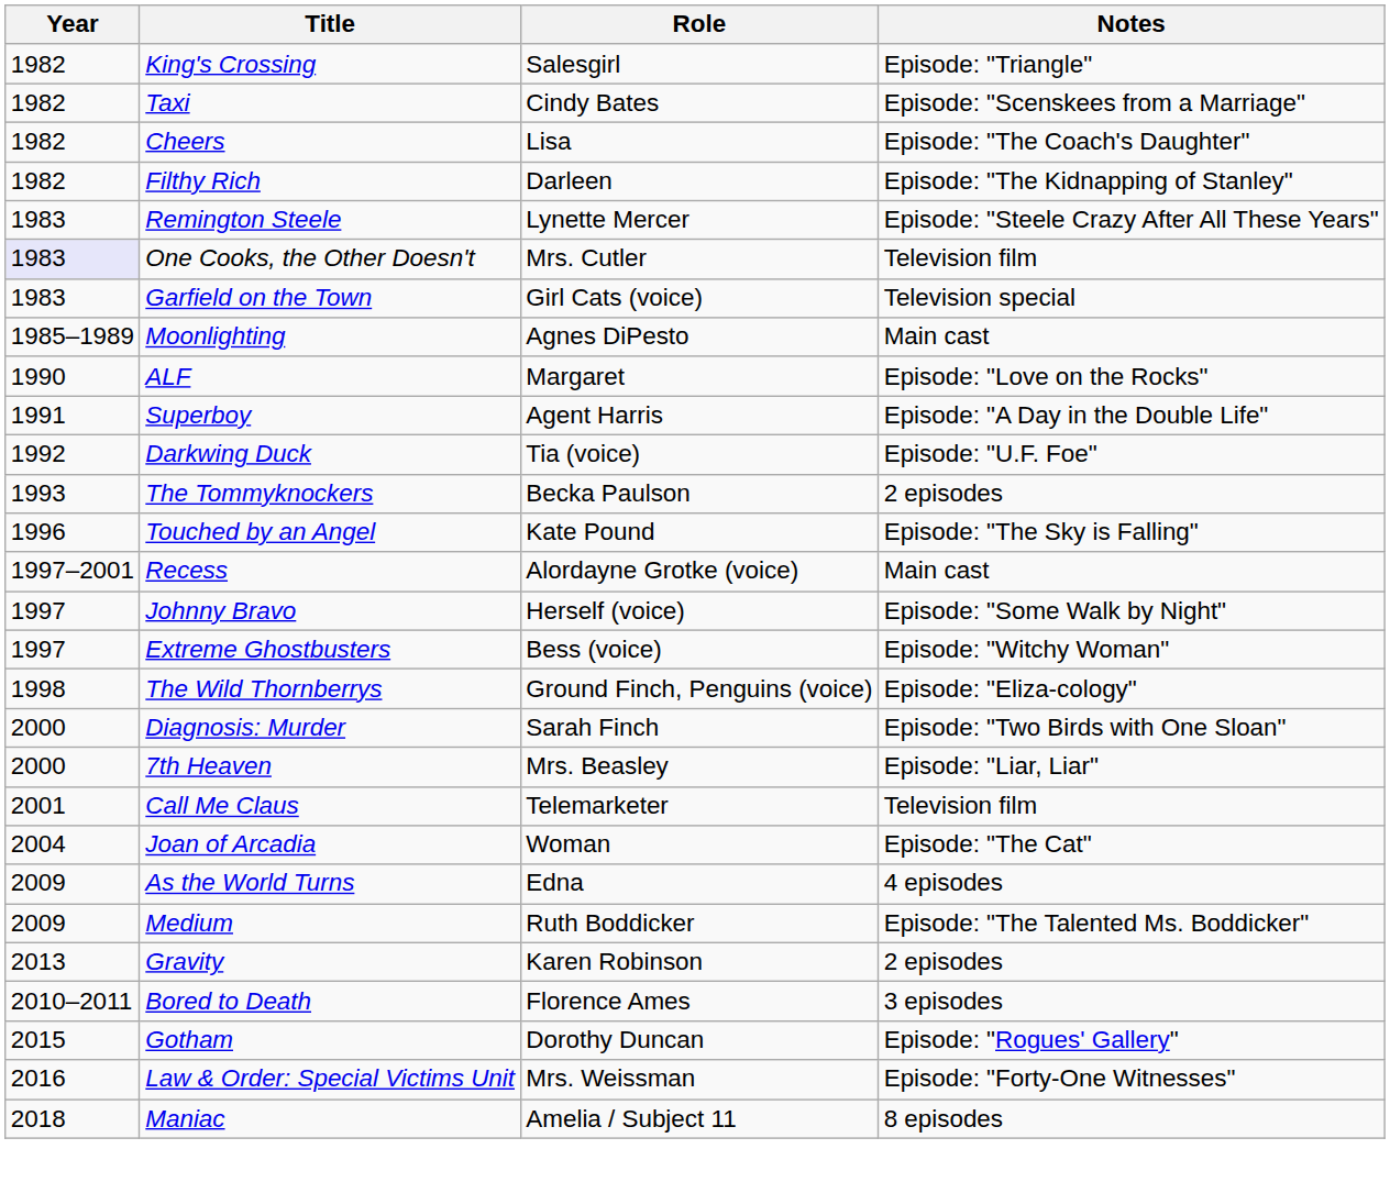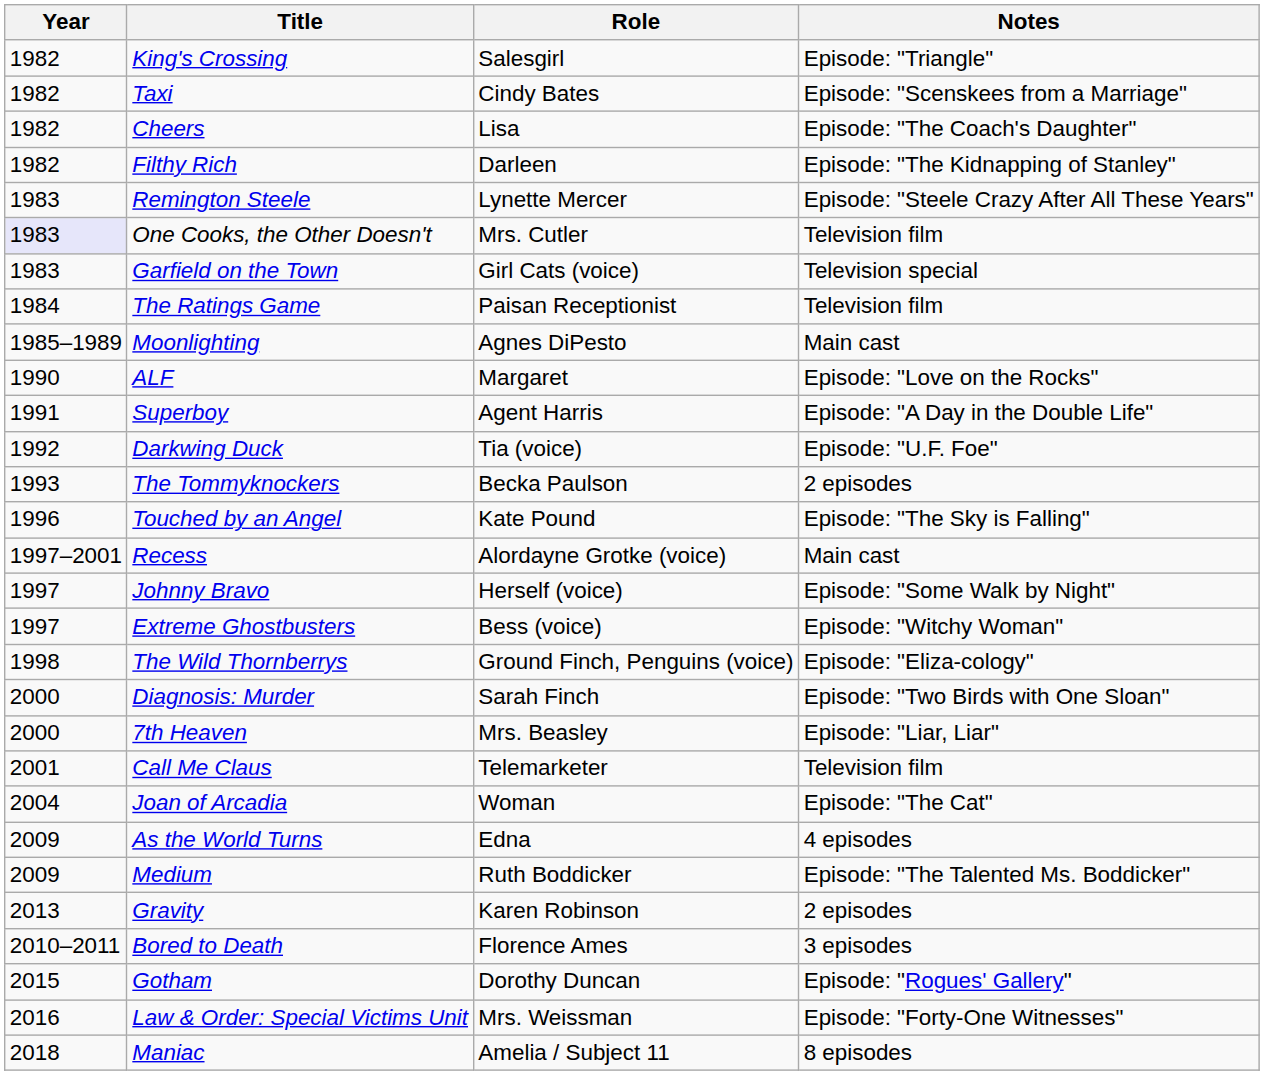 <table class="wikitable sortable">
 <tr>
 <th>Year</th>
 <th>Title</th>
 <th>Role</th>
 <th>Notes</th>
 </tr>
 <tr>
 <td>1982</td>
 <td><em><a href='#'>King's Crossing</a></em></td>
 <td>Salesgirl</td>
 <td>Episode: "Triangle"</td>
 </tr>
 <tr>
 <td>1982</td>
 <td><em><a href='#'>Taxi</a></em></td>
 <td>Cindy Bates</td>
 <td>Episode: "Scenskees from a Marriage"</td>
 </tr>
 <tr>
 <td>1982</td>
 <td><em><a href='#'>Cheers</a></em></td>
 <td>Lisa</td>
 <td>Episode: "The Coach's Daughter"</td>
 </tr>
 <tr>
 <td>1982</td>
 <td><em><a href='#'>Filthy Rich</a></em></td>
 <td>Darleen</td>
 <td>Episode: "The Kidnapping of Stanley"</td>
 </tr>
 <tr>
 <td>1983</td>
 <td><em><a href='#'>Remington Steele</a></em></td>
 <td>Lynette Mercer</td>
 <td>Episode: "Steele Crazy After All These Years"</td>
 </tr>
 <tr>
 <td style="background: lavender;">1983</td>
 <td><em>One Cooks, the Other Doesn't</em></td>
 <td>Mrs. Cutler</td>
 <td>Television film</td>
 </tr>
 <tr>
 <td>1983</td>
 <td><em><a href='#'>Garfield on the Town</a></em></td>
 <td>Girl Cats (voice)</td>
 <td>Television special</td>
+</tr>
+<tr>
+<td>1984</td>
+<td><em><a href='#'>The Ratings Game</a></em></td>
+<td>Paisan Receptionist</td>
+<td>Television film</td>
 </tr>
 <tr>
 <td>1985–1989</td>
 <td><em><a href='#'>Moonlighting</a></em></td>
 <td>Agnes DiPesto</td>
 <td>Main cast</td>
 </tr>
 <tr>
 <td>1990</td>
 <td><em><a href='#'>ALF</a></em></td>
 <td>Margaret</td>
 <td>Episode: "Love on the Rocks"</td>
 </tr>
 <tr>
 <td>1991</td>
 <td><em><a href='#'>Superboy</a></em></td>
 <td>Agent Harris</td>
 <td>Episode: "A Day in the Double Life"</td>
 </tr>
 <tr>
 <td>1992</td>
 <td><em><a href='#'>Darkwing Duck</a></em></td>
 <td>Tia (voice)</td>
 <td>Episode: "U.F. Foe"</td>
 </tr>
 <tr>
 <td>1993</td>
 <td><em><a href='#'>The Tommyknockers</a></em></td>
 <td>Becka Paulson</td>
 <td>2 episodes</td>
 </tr>
 <tr>
 <td>1996</td>
 <td><em><a href='#'>Touched by an Angel</a></em></td>
 <td>Kate Pound</td>
 <td>Episode: "The Sky is Falling"</td>
 </tr>
 <tr>
 <td>1997–2001</td>
 <td><em><a href='#'>Recess</a></em></td>
 <td>Alordayne Grotke (voice)</td>
 <td>Main cast</td>
 </tr>
 <tr>
 <td>1997</td>
 <td><em><a href='#'>Johnny Bravo</a></em></td>
 <td>Herself (voice)</td>
 <td>Episode: "Some Walk by Night"</td>
 </tr>
 <tr>
 <td>1997</td>
 <td><em><a href='#'>Extreme Ghostbusters</a></em></td>
 <td>Bess (voice)</td>
 <td>Episode: "Witchy Woman"</td>
 </tr>
 <tr>
 <td>1998</td>
 <td><em><a href='#'>The Wild Thornberrys</a></em></td>
 <td>Ground Finch, Penguins (voice)</td>
 <td>Episode: "Eliza-cology"</td>
 </tr>
 <tr>
 <td>2000</td>
 <td><em><a href='#'>Diagnosis: Murder</a></em></td>
 <td>Sarah Finch</td>
 <td>Episode: "Two Birds with One Sloan"</td>
 </tr>
 <tr>
 <td>2000</td>
 <td><em><a href='#'>7th Heaven</a></em></td>
 <td>Mrs. Beasley</td>
 <td>Episode: "Liar, Liar"</td>
 </tr>
 <tr>
 <td>2001</td>
 <td><em><a href='#'>Call Me Claus</a></em></td>
 <td>Telemarketer</td>
 <td>Television film</td>
 </tr>
 <tr>
 <td>2004</td>
 <td><em><a href='#'>Joan of Arcadia</a></em></td>
 <td>Woman</td>
 <td>Episode: "The Cat"</td>
 </tr>
 <tr>
 <td>2009</td>
 <td><em><a href='#'>As the World Turns</a></em></td>
 <td>Edna</td>
 <td>4 episodes</td>
 </tr>
 <tr>
 <td>2009</td>
 <td><em><a href='#'>Medium</a></em></td>
 <td>Ruth Boddicker</td>
 <td>Episode: "The Talented Ms. Boddicker"</td>
 </tr>
 <tr>
 <td>2013</td>
 <td><em><a href='#'>Gravity</a></em></td>
 <td>Karen Robinson</td>
 <td>2 episodes</td>
 </tr>
 <tr>
 <td>2010–2011</td>
 <td><em><a href='#'>Bored to Death</a></em></td>
 <td>Florence Ames</td>
 <td>3 episodes</td>
 </tr>
 <tr>
 <td>2015</td>
 <td><em><a href='#'>Gotham</a></em></td>
 <td>Dorothy Duncan</td>
 <td>Episode: "<a href='#'>Rogues' Gallery</a>"</td>
 </tr>
 <tr>
 <td>2016</td>
 <td><em><a href='#'>Law & Order: Special Victims Unit</a></em></td>
 <td>Mrs. Weissman</td>
 <td>Episode: "Forty-One Witnesses"</td>
 </tr>
 <tr>
 <td>2018</td>
 <td><em><a href='#'>Maniac</a></em></td>
 <td>Amelia / Subject 11</td>
 <td>8 episodes</td>
 </tr>
 </table>
